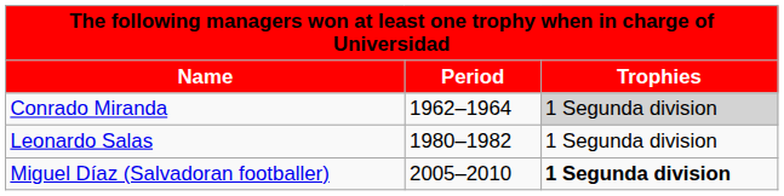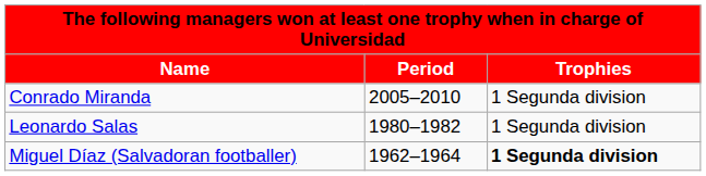 <table class="wikitable">
 <tr>
 <td bgcolor="FF0000" align="center" colspan="5"><strong><span>The following managers won at least one trophy when in charge of Universidad</span></strong></td>
 </tr>
 <tr>
 <th style="color:white; background:#FF0000;">Name</th>
 <th style="color:white; background:#FF0000;">Period</th>
 <th style="color:white; background:#FF0000;">Trophies</th>
 </tr>
 <tr>
 <td> <a href='#'>Conrado Miranda</a></td>
-<td>1962–1964</td>
-<td style="background: lightgrey;">1 Segunda division</td>
+<td>2005–2010</td>
+<td>1 Segunda division</td>
 </tr>
 <tr>
 <td> <a href='#'>Leonardo Salas</a></td>
 <td>1980–1982</td>
 <td>1 Segunda division</td>
 </tr>
 <tr>
 <td> <a href='#'>Miguel Díaz (Salvadoran footballer)</a></td>
-<td>2005–2010</td>
+<td>1962–1964</td>
 <td><strong>1 Segunda division</strong></td>
 </tr>
 </table>
